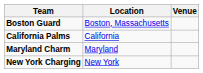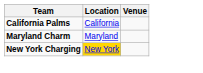 <table class="wikitable" style="font-size:85%">
 <tr>
 <th>Team</th>
 <th>Location</th>
 <th>Venue</th>
-</tr>
-<tr>
-<td><strong>Boston Guard</strong></td>
-<td><a href='#'>Boston, Massachusetts</a></td>
-<td></td>
 </tr>
 <tr>
 <td><strong>California Palms</strong></td>
 <td><a href='#'>California</a></td>
 <td></td>
 </tr>
 <tr>
 <td><strong>Maryland Charm</strong></td>
 <td><a href='#'>Maryland</a></td>
 <td></td>
 </tr>
 <tr>
 <td><strong>New York Charging</strong></td>
-<td><a href='#'>New York</a></td>
+<td style="background: gold;"><a href='#'>New York</a></td>
 <td></td>
 </tr>
 </table>
